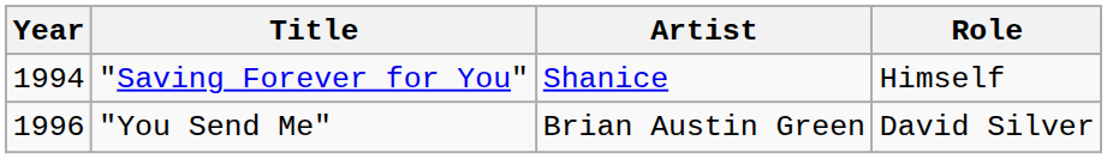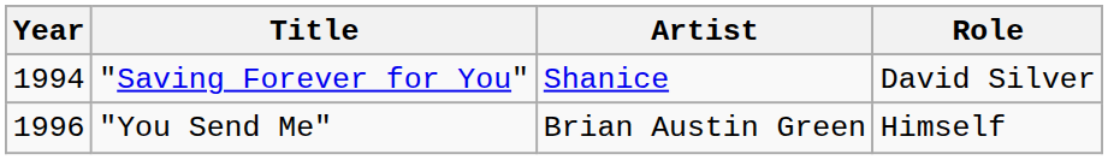 <table class="wikitable">
 <tr>
 <th>Year</th>
 <th>Title</th>
 <th>Artist</th>
 <th>Role</th>
 </tr>
 <tr>
 <td>1994</td>
 <td>"<a href='#'>Saving Forever for You</a>"</td>
 <td><a href='#'>Shanice</a></td>
-<td>Himself</td>
+<td>David Silver</td>
 </tr>
 <tr>
 <td>1996</td>
 <td>"You Send Me"</td>
 <td>Brian Austin Green</td>
-<td>David Silver</td>
+<td>Himself</td>
 </tr>
 </table>
